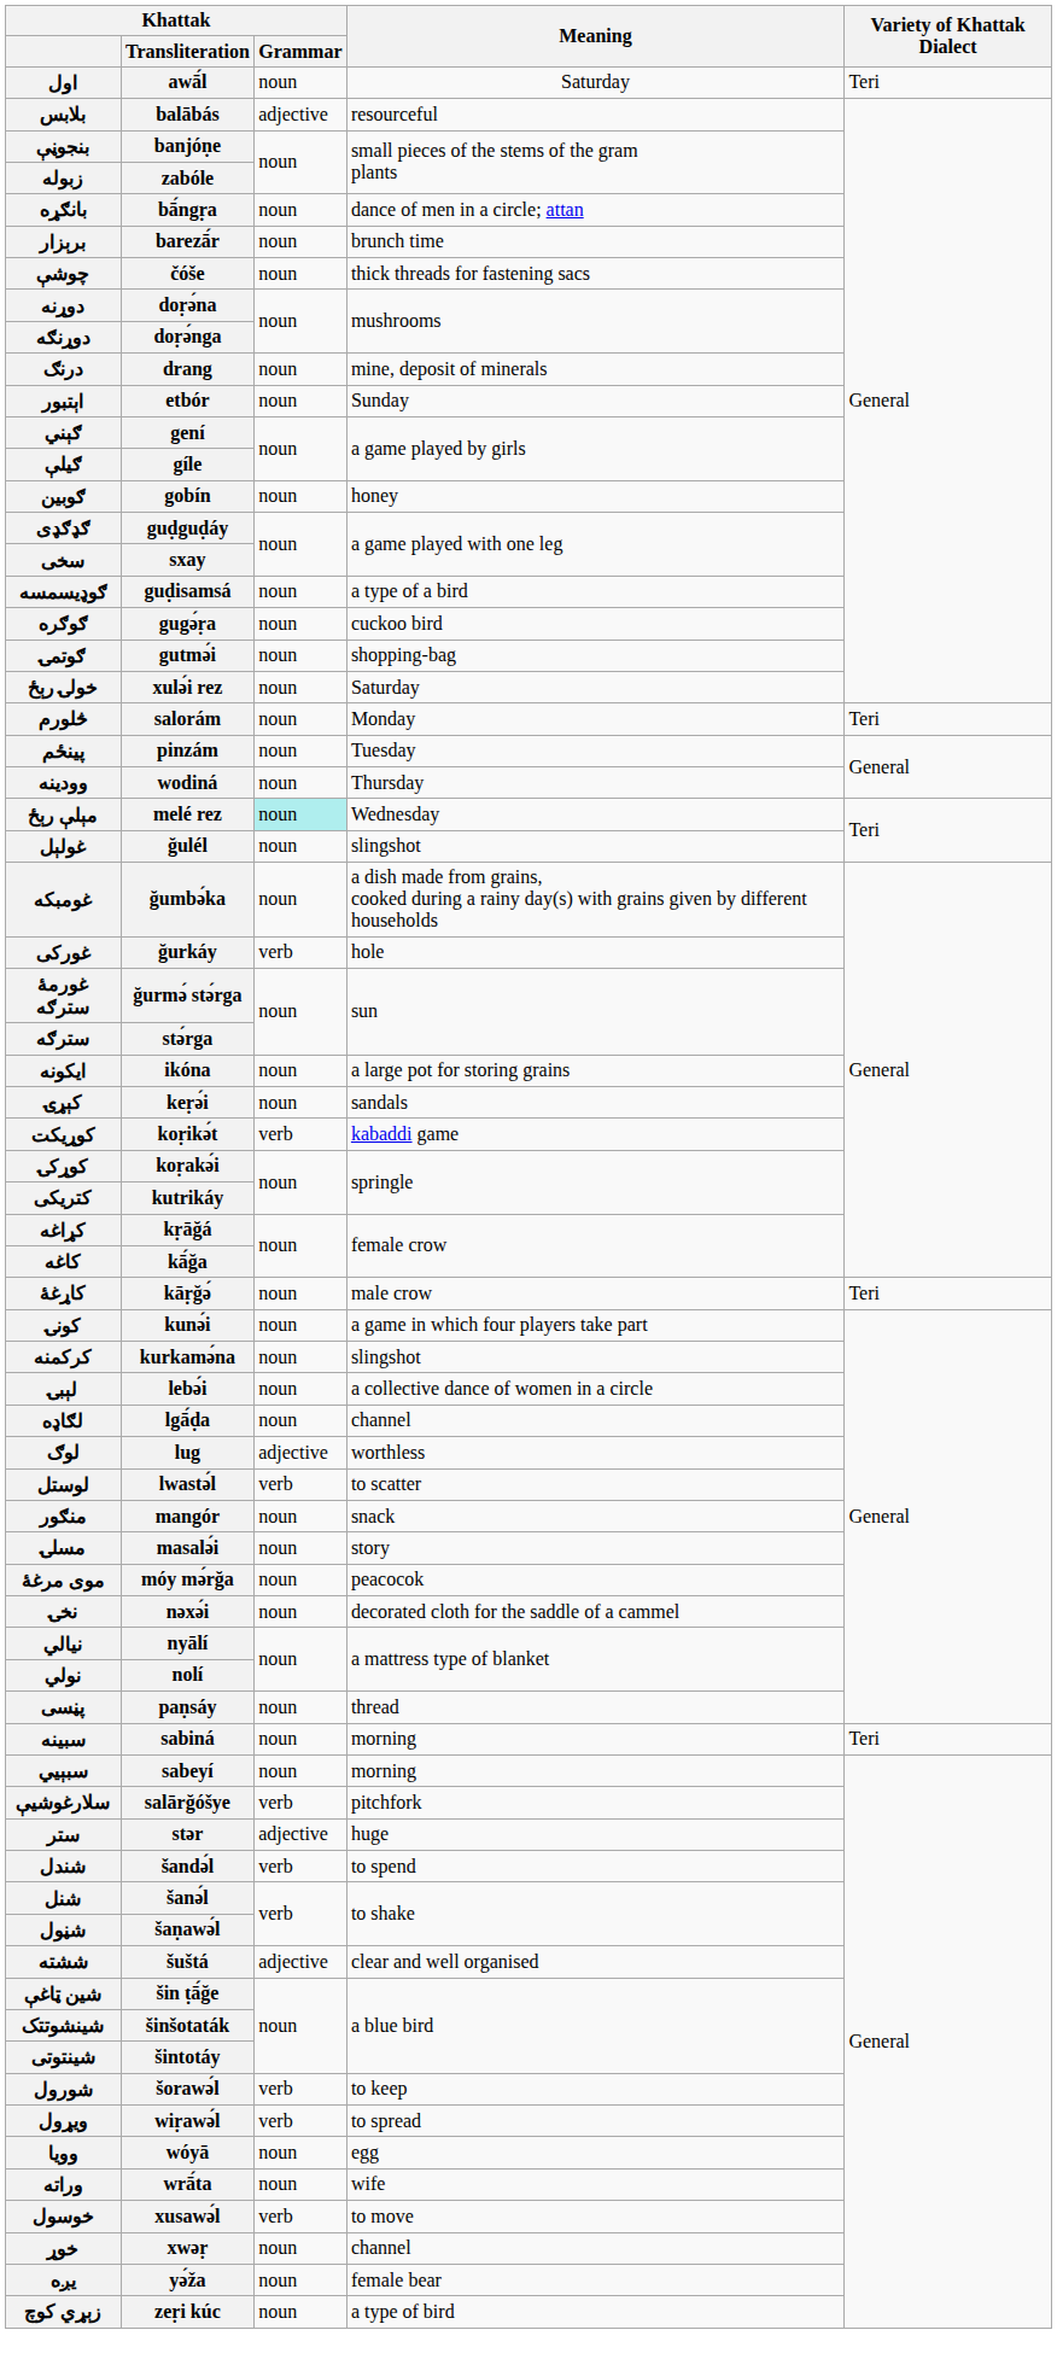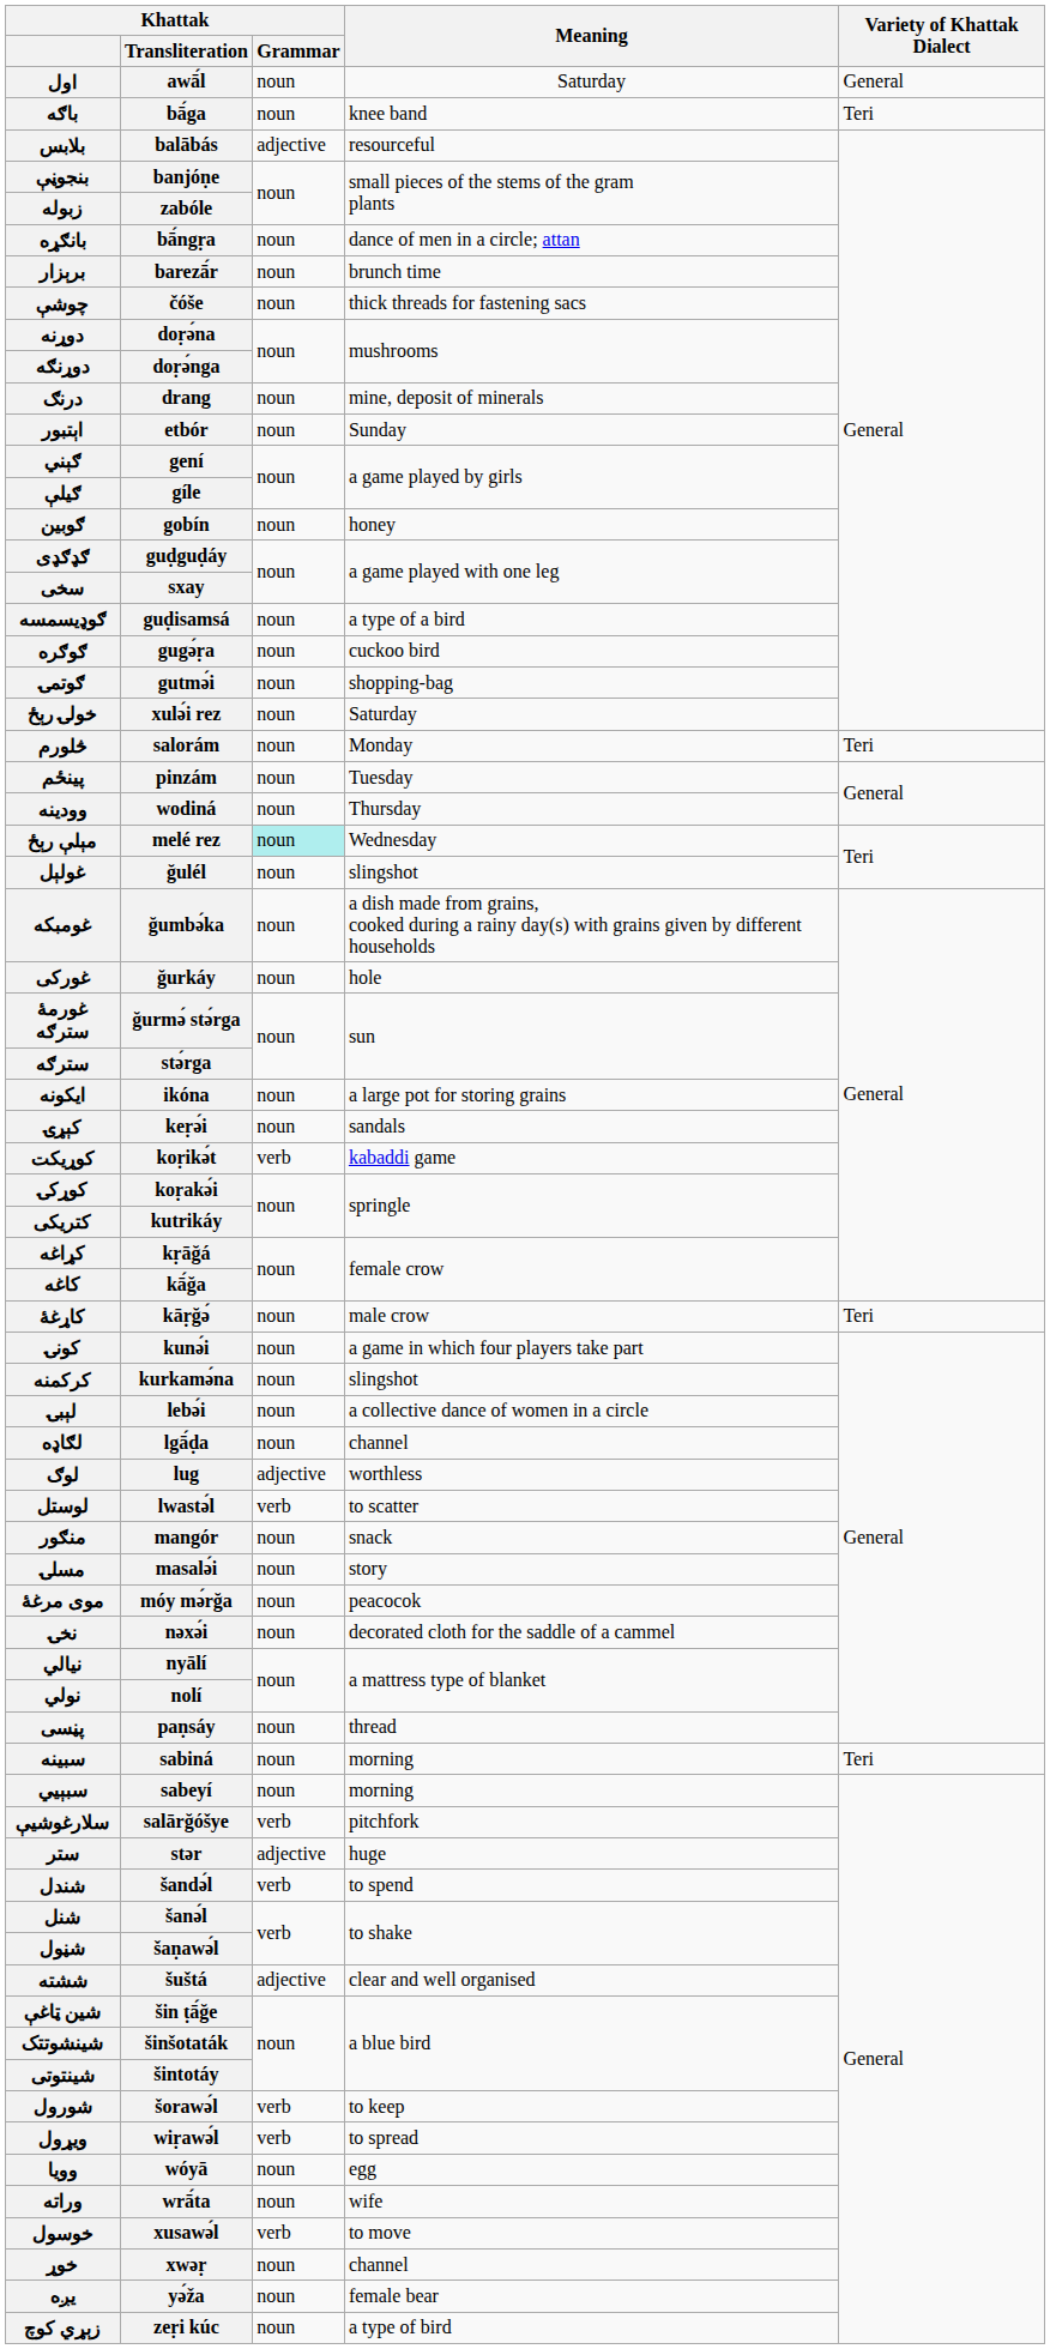 <table class="wikitable sortable" align="center">
 <tr>
 <th colspan="3">Khattak</th>
 <th rowspan="2" align="center">Meaning</th>
 <th rowspan="2">Variety of Khattak Dialect</th>
 </tr>
 <tr>
 <th></th>
 <th>Transliteration</th>
 <th>Grammar</th>
 </tr>
 <tr>
 <th>اول</th>
 <th align="left">awā́l</th>
 <td>noun</td>
 <td align="center">Saturday</td>
+<td>General</td>
+</tr>
+<tr>
+<th>باګه</th>
+<th>bā́ga</th>
+<td>noun</td>
+<td>knee band</td>
 <td>Teri</td>
 </tr>
 <tr>
 <th>بلابس</th>
 <th>balābás</th>
 <td>adjective</td>
 <td>resourceful</td>
 <td rowspan="19">General</td>
 </tr>
 <tr>
 <th>بنجوڼې</th>
 <th>banjóṇe</th>
 <td rowspan="2">noun</td>
 <td rowspan="2">small pieces of the stems of the gram<br>plants</td>
 </tr>
 <tr>
 <th>زبوله</th>
 <th>zabóle</th>
 </tr>
 <tr>
 <th>بانګړه</th>
 <th>bā́ngṛa</th>
 <td>noun</td>
 <td>dance of men in a circle; <a href='#'>attan</a></td>
 </tr>
 <tr>
 <th>برېزار</th>
 <th>barezā́r</th>
 <td>noun</td>
 <td>brunch time</td>
 </tr>
 <tr>
 <th>چوشې</th>
 <th>čóše</th>
 <td>noun</td>
 <td>thick threads for fastening sacs</td>
 </tr>
 <tr>
 <th>دوړنه</th>
 <th>doṛə́na</th>
 <td rowspan="2">noun</td>
 <td rowspan="2">mushrooms</td>
 </tr>
 <tr>
 <th>دوړنګه</th>
 <th>doṛə́nga</th>
 </tr>
 <tr>
 <th>درنګ</th>
 <th>drang</th>
 <td>noun</td>
 <td>mine, deposit of minerals</td>
 </tr>
 <tr>
 <th>اېتبور</th>
 <th>etbór</th>
 <td>noun</td>
 <td>Sunday</td>
 </tr>
 <tr>
 <th>ګېني</th>
 <th>gení</th>
 <td rowspan="2">noun</td>
 <td rowspan="2">a game played by girls</td>
 </tr>
 <tr>
 <th>ګيلې</th>
 <th>gíle</th>
 </tr>
 <tr>
 <th>ګوبين</th>
 <th>gobín</th>
 <td>noun</td>
 <td>honey</td>
 </tr>
 <tr>
 <th>ګډګډی</th>
 <th>guḍguḍáy</th>
 <td rowspan="2">noun</td>
 <td rowspan="2">a game played with one leg</td>
 </tr>
 <tr>
 <th>سخی</th>
 <th>sxay</th>
 </tr>
 <tr>
 <th>ګوډيسمسه</th>
 <th>guḍisamsá</th>
 <td>noun</td>
 <td>a type of a bird</td>
 </tr>
 <tr>
 <th>ګوګره</th>
 <th>gugə́ṛa</th>
 <td>noun</td>
 <td>cuckoo bird</td>
 </tr>
 <tr>
 <th>ګوتمۍ</th>
 <th>gutmə́i</th>
 <td>noun</td>
 <td>shopping-bag</td>
 </tr>
 <tr>
 <th>خولۍ رېځ</th>
 <th>xulə́i rez</th>
 <td>noun</td>
 <td>Saturday</td>
 </tr>
 <tr>
 <th>څلورم</th>
 <th>salorám</th>
 <td>noun</td>
 <td>Monday</td>
 <td>Teri</td>
 </tr>
 <tr>
 <th>پينځم</th>
 <th>pinzám</th>
 <td>noun</td>
 <td>Tuesday</td>
 <td rowspan="2">General</td>
 </tr>
 <tr>
 <th>وودينه</th>
 <th>wodiná</th>
 <td>noun</td>
 <td>Thursday</td>
 </tr>
 <tr>
 <th>مېلې رېځ</th>
 <th>melé rez</th>
 <td style="background: paleturquoise;">noun</td>
 <td>Wednesday</td>
 <td rowspan="2">Teri</td>
 </tr>
 <tr>
 <th>غولېل</th>
 <th>ğulél</th>
 <td>noun</td>
 <td>slingshot</td>
 </tr>
 <tr>
 <th>غومبکه</th>
 <th>ğumbə́ka</th>
 <td>noun</td>
 <td>a dish made from grains,<br>cooked during a rainy day(s) with grains given by different households</td>
 <td rowspan="11">General</td>
 </tr>
 <tr>
 <th>غورکی</th>
 <th>ğurkáy</th>
-<td>verb</td>
+<td>noun</td>
 <td>hole</td>
 </tr>
 <tr>
 <th>غورمۀ سترګه</th>
 <th>ğurmə́ stə́rga</th>
 <td rowspan="2">noun</td>
 <td rowspan="2">sun</td>
 </tr>
 <tr>
 <th>سترګه</th>
 <th>stə́rga</th>
 </tr>
 <tr>
 <th>ايکونه</th>
 <th>ikóna</th>
 <td>noun</td>
 <td>a large pot for storing grains</td>
 </tr>
 <tr>
 <th>کېړۍ</th>
 <th>keṛə́i</th>
 <td>noun</td>
 <td>sandals</td>
 </tr>
 <tr>
 <th>کوړيکت</th>
 <th>koṛikə́t</th>
 <td>verb</td>
 <td><a href='#'>kabaddi</a> game</td>
 </tr>
 <tr>
 <th>کوړکۍ</th>
 <th>koṛakə́i</th>
 <td rowspan="2">noun</td>
 <td rowspan="2">springle</td>
 </tr>
 <tr>
 <th>کتريکی</th>
 <th>kutrikáy</th>
 </tr>
 <tr>
 <th>کړاغه</th>
 <th>kṛāğá</th>
 <td rowspan="2">noun</td>
 <td rowspan="2">female crow</td>
 </tr>
 <tr>
 <th>کاغه</th>
 <th>kā́ğa</th>
 </tr>
 <tr>
 <th>کاړغۀ</th>
 <th>kāṛğə́</th>
 <td>noun</td>
 <td>male crow</td>
 <td>Teri</td>
 </tr>
 <tr>
 <th>کونۍ</th>
 <th>kunə́i</th>
 <td>noun</td>
 <td>a game in which four players take part</td>
 <td rowspan="13">General</td>
 </tr>
 <tr>
 <th>کرکمنه</th>
 <th>kurkamə́na</th>
 <td>noun</td>
 <td>slingshot</td>
 </tr>
 <tr>
 <th>لېبۍ</th>
 <th>lebə́i</th>
 <td>noun</td>
 <td>a collective dance of women in a circle</td>
 </tr>
 <tr>
 <th>لګاډه</th>
 <th>lgā́ḍa</th>
 <td>noun</td>
 <td>channel</td>
 </tr>
 <tr>
 <th>لوګ</th>
 <th>lug</th>
 <td>adjective</td>
 <td>worthless</td>
 </tr>
 <tr>
 <th>لوستل</th>
 <th>lwastə́l</th>
 <td>verb</td>
 <td>to scatter</td>
 </tr>
 <tr>
 <th>منګور</th>
 <th>mangór</th>
 <td>noun</td>
 <td>snack</td>
 </tr>
 <tr>
 <th>مسلۍ</th>
 <th>masalə́i</th>
 <td>noun</td>
 <td>story</td>
 </tr>
 <tr>
 <th>موی مرغۀ</th>
 <th>móy mə́rğa</th>
 <td>noun</td>
 <td>peacocok</td>
 </tr>
 <tr>
 <th>نخۍ</th>
 <th>nəxə́i</th>
 <td>noun</td>
 <td>decorated cloth for the saddle of a cammel</td>
 </tr>
 <tr>
 <th>نيالي</th>
 <th>nyālí</th>
 <td rowspan="2">noun</td>
 <td rowspan="2">a mattress type of blanket</td>
 </tr>
 <tr>
 <th>نولي</th>
 <th>nolí</th>
 </tr>
 <tr>
 <th>پڼسی</th>
 <th>paṇsáy</th>
 <td>noun</td>
 <td>thread</td>
 </tr>
 <tr>
 <th>سبينه</th>
 <th>sabiná</th>
 <td>noun</td>
 <td>morning</td>
 <td>Teri</td>
 </tr>
 <tr>
 <th>سبېيي</th>
 <th>sabeyí</th>
 <td>noun</td>
 <td>morning</td>
 <td rowspan="18">General</td>
 </tr>
 <tr>
 <th>سلارغوشيې</th>
 <th>salārğóšye</th>
 <td>verb</td>
 <td>pitchfork</td>
 </tr>
 <tr>
 <th>ستر</th>
 <th>stər</th>
 <td>adjective</td>
 <td>huge</td>
 </tr>
 <tr>
 <th>شندل</th>
 <th>šandə́l</th>
 <td>verb</td>
 <td>to spend</td>
 </tr>
 <tr>
 <th>شنل</th>
 <th>šanə́l</th>
 <td rowspan="2">verb</td>
 <td rowspan="2">to shake</td>
 </tr>
 <tr>
 <th>شڼول</th>
 <th>šaṇawə́l</th>
 </tr>
 <tr>
 <th>ششته</th>
 <th>šuštá</th>
 <td>adjective</td>
 <td>clear and well organised</td>
 </tr>
 <tr>
 <th>شين ټاغې</th>
 <th>šin ṭā́ğe</th>
 <td rowspan="3">noun</td>
 <td rowspan="3">a blue bird</td>
 </tr>
 <tr>
 <th>شينشوتتک</th>
 <th>šinšotaták</th>
 </tr>
 <tr>
 <th>شينتوتی</th>
 <th>šintotáy</th>
 </tr>
 <tr>
 <th>شورول</th>
 <th>šorawə́l</th>
 <td>verb</td>
 <td>to keep</td>
 </tr>
 <tr>
 <th>ويړول</th>
 <th>wiṛawə́l</th>
 <td>verb</td>
 <td>to spread</td>
 </tr>
 <tr>
 <th>وويا</th>
 <th>wóyā</th>
 <td>noun</td>
 <td>egg</td>
 </tr>
 <tr>
 <th>وراته</th>
 <th>wrā́ta</th>
 <td>noun</td>
 <td>wife</td>
 </tr>
 <tr>
 <th>خوسول</th>
 <th>xusawə́l</th>
 <td>verb</td>
 <td>to move</td>
 </tr>
 <tr>
 <th>خوړ</th>
 <th>xwəṛ</th>
 <td>noun</td>
 <td>channel</td>
 </tr>
 <tr>
 <th>يږه</th>
 <th>yə́ža</th>
 <td>noun</td>
 <td>female bear</td>
 </tr>
 <tr>
 <th>زېړي کوچ</th>
 <th>zeṛi kúc</th>
 <td>noun</td>
 <td>a type of bird</td>
 </tr>
 </table>
